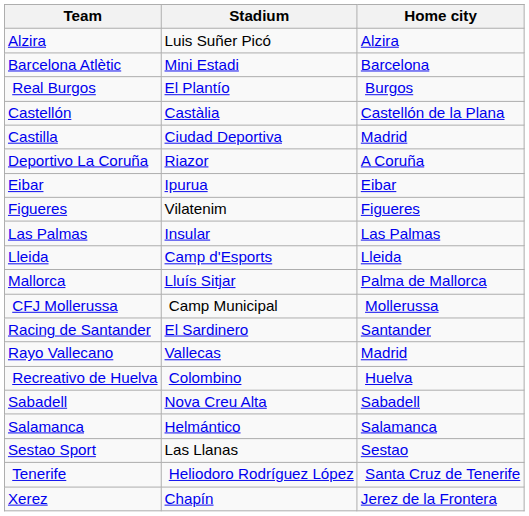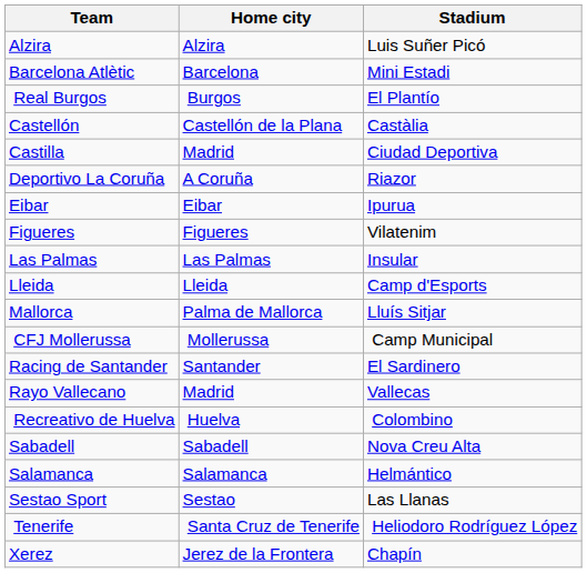 <table class="wikitable sortable">
 <tr>
 <th>Team</th>
+<th>Home city</th>
 <th>Stadium</th>
-<th>Home city</th>
 </tr>
 <tr>
 <td><a href='#'>Alzira</a></td>
+<td><a href='#'>Alzira</a></td>
 <td>Luis Suñer Picó</td>
-<td><a href='#'>Alzira</a></td>
 </tr>
 <tr>
 <td><a href='#'>Barcelona Atlètic</a></td>
+<td><a href='#'>Barcelona</a></td>
 <td><a href='#'>Mini Estadi</a></td>
-<td><a href='#'>Barcelona</a></td>
 </tr>
 <tr>
 <td> <a href='#'>Real Burgos</a></td>
+<td> <a href='#'>Burgos</a></td>
 <td><a href='#'>El Plantío</a></td>
-<td> <a href='#'>Burgos</a></td>
 </tr>
 <tr>
 <td><a href='#'>Castellón</a></td>
+<td><a href='#'>Castellón de la Plana</a></td>
 <td><a href='#'>Castàlia</a></td>
-<td><a href='#'>Castellón de la Plana</a></td>
 </tr>
 <tr>
 <td><a href='#'>Castilla</a></td>
+<td><a href='#'>Madrid</a></td>
 <td><a href='#'>Ciudad Deportiva</a></td>
-<td><a href='#'>Madrid</a></td>
 </tr>
 <tr>
 <td><a href='#'>Deportivo La Coruña</a></td>
+<td><a href='#'>A Coruña</a></td>
 <td><a href='#'>Riazor</a></td>
-<td><a href='#'>A Coruña</a></td>
 </tr>
 <tr>
 <td><a href='#'>Eibar</a></td>
+<td><a href='#'>Eibar</a></td>
 <td><a href='#'>Ipurua</a></td>
-<td><a href='#'>Eibar</a></td>
 </tr>
 <tr>
 <td><a href='#'>Figueres</a></td>
+<td><a href='#'>Figueres</a></td>
 <td>Vilatenim</td>
-<td><a href='#'>Figueres</a></td>
 </tr>
 <tr>
 <td><a href='#'>Las Palmas</a></td>
+<td><a href='#'>Las Palmas</a></td>
 <td><a href='#'>Insular</a></td>
-<td><a href='#'>Las Palmas</a></td>
 </tr>
 <tr>
 <td><a href='#'>Lleida</a></td>
+<td><a href='#'>Lleida</a></td>
 <td><a href='#'>Camp d'Esports</a></td>
-<td><a href='#'>Lleida</a></td>
 </tr>
 <tr>
 <td><a href='#'>Mallorca</a></td>
+<td><a href='#'>Palma de Mallorca</a></td>
 <td><a href='#'>Lluís Sitjar</a></td>
-<td><a href='#'>Palma de Mallorca</a></td>
 </tr>
 <tr>
 <td> <a href='#'>CFJ Mollerussa</a></td>
+<td> <a href='#'>Mollerussa</a></td>
 <td> Camp Municipal</td>
-<td> <a href='#'>Mollerussa</a></td>
 </tr>
 <tr>
 <td><a href='#'>Racing de Santander</a></td>
+<td><a href='#'>Santander</a></td>
 <td><a href='#'>El Sardinero</a></td>
-<td><a href='#'>Santander</a></td>
 </tr>
 <tr>
 <td><a href='#'>Rayo Vallecano</a></td>
+<td><a href='#'>Madrid</a></td>
 <td><a href='#'>Vallecas</a></td>
-<td><a href='#'>Madrid</a></td>
 </tr>
 <tr>
 <td> <a href='#'>Recreativo de Huelva</a></td>
+<td> <a href='#'>Huelva</a></td>
 <td> <a href='#'>Colombino</a></td>
-<td> <a href='#'>Huelva</a></td>
 </tr>
 <tr>
 <td><a href='#'>Sabadell</a></td>
+<td><a href='#'>Sabadell</a></td>
 <td><a href='#'>Nova Creu Alta</a></td>
-<td><a href='#'>Sabadell</a></td>
 </tr>
 <tr>
 <td><a href='#'>Salamanca</a></td>
+<td><a href='#'>Salamanca</a></td>
 <td><a href='#'>Helmántico</a></td>
-<td><a href='#'>Salamanca</a></td>
 </tr>
 <tr>
 <td><a href='#'>Sestao Sport</a></td>
+<td><a href='#'>Sestao</a></td>
 <td>Las Llanas</td>
-<td><a href='#'>Sestao</a></td>
 </tr>
 <tr>
 <td> <a href='#'>Tenerife</a></td>
+<td> <a href='#'>Santa Cruz de Tenerife</a></td>
 <td> <a href='#'>Heliodoro Rodríguez López</a></td>
-<td> <a href='#'>Santa Cruz de Tenerife</a></td>
 </tr>
 <tr>
 <td><a href='#'>Xerez</a></td>
+<td><a href='#'>Jerez de la Frontera</a></td>
 <td><a href='#'>Chapín</a></td>
-<td><a href='#'>Jerez de la Frontera</a></td>
 </tr>
 </table>
